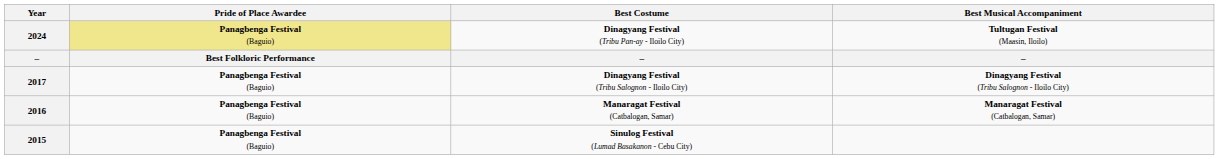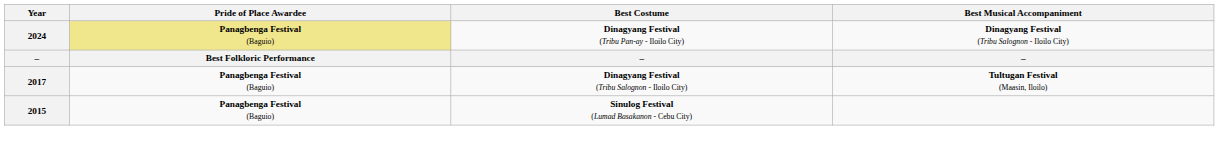 <table class="wikitable" style="text-align:center; line-height:20px; width:100%; font-size: 95%;">
 <tr>
 <th style="width:01%;">Year</th>
 <th style="width:07%;">Pride of Place Awardee</th>
 <th style="width:07%;">Best Costume</th>
 <th style="width:07%;">Best Musical Accompaniment</th>
 </tr>
 <tr>
 <th>2024</th>
 <td style="background: khaki;"><strong>Panagbenga Festival</strong><br><small>(Baguio)</small></td>
 <td><strong>Dinagyang Festival</strong><br><small>(<em>Tribu Pan-ay</em> - Iloilo City)</small></td>
-<td><strong>Tultugan Festival</strong><br><small>(Maasin, Iloilo)</small></td>
+<td><strong>Dinagyang Festival</strong><br><small>(<em>Tribu Salognon</em> <em>-</em> Iloilo City)</small></td>
 </tr>
 <tr>
 <th>–</th>
 <th>Best Folkloric Performance</th>
 <th>–</th>
 <th>–</th>
 </tr>
 <tr>
 <th>2017</th>
 <td><strong>Panagbenga Festival</strong><br><small>(Baguio)</small></td>
 <td><strong>Dinagyang Festival</strong><br><small>(<em>Tribu Salognon</em> <em>-</em> Iloilo City)</small></td>
-<td><strong>Dinagyang Festival</strong><br><small>(<em>Tribu Salognon</em> <em>-</em> Iloilo City)</small></td>
-</tr>
-<tr>
-<th>2016</th>
-<td><strong>Panagbenga Festival</strong><br><small>(Baguio)</small></td>
-<td><strong>Manaragat Festival</strong><br><small>(Catbalogan, Samar)</small></td>
-<td><strong>Manaragat Festival</strong><br><small>(Catbalogan, Samar)</small></td>
+<td><strong>Tultugan Festival</strong><br><small>(Maasin, Iloilo)</small></td>
 </tr>
 <tr>
 <th>2015</th>
 <td><strong>Panagbenga Festival</strong><br><small>(Baguio)</small></td>
 <td><strong>Sinulog Festival</strong><br><small>(<em>Lumad Basakanon</em> - Cebu City)</small></td>
 <td></td>
 </tr>
 </table>
